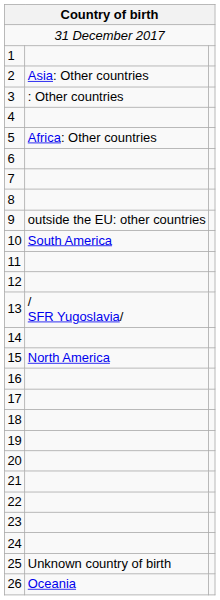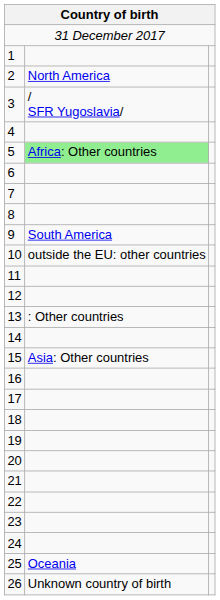 <table class="wikitable collapsible collapsed">
 <tr>
 <th colspan=3>Country of birth</th>
 </tr>
 <tr>
 <td colspan=3 style="text-align:center;"><em>31 December 2017</em></td>
 </tr>
 <tr>
 <td>1</td>
 <td></td>
 <td align=right></td>
 </tr>
 <tr>
 <td>2</td>
-<td><a href='#'>Asia</a>: Other countries</td>
+<td><a href='#'>North America</a></td>
 <td align=right></td>
 </tr>
 <tr>
 <td>3</td>
-<td>: Other countries</td>
+<td>/<br><a href='#'>SFR Yugoslavia</a>/</td>
 <td align=right></td>
 </tr>
 <tr>
 <td>4</td>
 <td></td>
 <td align=right></td>
 </tr>
 <tr>
 <td>5</td>
-<td><a href='#'>Africa</a>: Other countries</td>
+<td style="background: lightgreen;"><a href='#'>Africa</a>: Other countries</td>
 <td align=right></td>
 </tr>
 <tr>
 <td>6</td>
 <td></td>
 <td align=right></td>
 </tr>
 <tr>
 <td>7</td>
 <td></td>
 <td align=right></td>
 </tr>
 <tr>
 <td>8</td>
 <td></td>
 <td align=right></td>
 </tr>
 <tr>
 <td>9</td>
-<td> outside the EU: other countries</td>
+<td><a href='#'>South America</a></td>
 <td align=right></td>
 </tr>
 <tr>
 <td>10</td>
-<td><a href='#'>South America</a></td>
+<td> outside the EU: other countries</td>
 <td align=right></td>
 </tr>
 <tr>
 <td>11</td>
 <td></td>
 <td align=right></td>
 </tr>
 <tr>
 <td>12</td>
 <td></td>
 <td align=right></td>
 </tr>
 <tr>
 <td>13</td>
-<td>/<br><a href='#'>SFR Yugoslavia</a>/</td>
+<td>: Other countries</td>
 <td align=right></td>
 </tr>
 <tr>
 <td>14</td>
 <td></td>
 <td align=right></td>
 </tr>
 <tr>
 <td>15</td>
-<td><a href='#'>North America</a></td>
+<td><a href='#'>Asia</a>: Other countries</td>
 <td align=right></td>
 </tr>
 <tr>
 <td>16</td>
 <td></td>
 <td align=right></td>
 </tr>
 <tr>
 <td>17</td>
 <td></td>
 <td align=right></td>
 </tr>
 <tr>
 <td>18</td>
 <td></td>
 <td align=right></td>
 </tr>
 <tr>
 <td>19</td>
 <td></td>
 <td align=right></td>
 </tr>
 <tr>
 <td>20</td>
 <td></td>
 <td align=right></td>
 </tr>
 <tr>
 <td>21</td>
 <td></td>
 <td align=right></td>
 </tr>
 <tr>
 <td>22</td>
 <td></td>
 <td align=right></td>
 </tr>
 <tr>
 <td>23</td>
 <td></td>
 <td align=right></td>
 </tr>
 <tr>
 <td>24</td>
 <td></td>
 <td align=right></td>
 </tr>
 <tr>
 <td>25</td>
-<td>Unknown country of birth</td>
+<td><a href='#'>Oceania</a></td>
 <td align=right></td>
 </tr>
 <tr>
 <td>26</td>
-<td><a href='#'>Oceania</a></td>
+<td>Unknown country of birth</td>
 <td align=right></td>
 </tr>
 </table>
